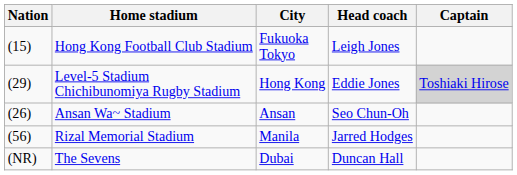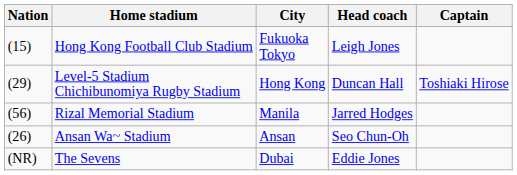 <table class="wikitable">
 <tr>
 <th>Nation</th>
 <th>Home stadium</th>
 <th>City</th>
 <th>Head coach</th>
 <th>Captain</th>
 </tr>
 <tr>
 <td> (15)</td>
 <td><a href='#'>Hong Kong Football Club Stadium</a></td>
 <td><a href='#'>Fukuoka</a><br><a href='#'>Tokyo</a></td>
 <td> <a href='#'>Leigh Jones</a></td>
 <td></td>
 </tr>
 <tr>
 <td> (29)</td>
 <td><a href='#'>Level-5 Stadium</a><br><a href='#'>Chichibunomiya Rugby Stadium</a></td>
 <td><a href='#'>Hong Kong</a></td>
-<td> <a href='#'>Eddie Jones</a></td>
-<td style="background: lightgrey;"><a href='#'>Toshiaki Hirose</a></td>
+<td> <a href='#'>Duncan Hall</a></td>
+<td><a href='#'>Toshiaki Hirose</a></td>
+</tr>
+<tr>
+<td> (56)</td>
+<td><a href='#'>Rizal Memorial Stadium</a></td>
+<td><a href='#'>Manila</a></td>
+<td> <a href='#'>Jarred Hodges</a></td>
+<td></td>
 </tr>
 <tr>
 <td> (26)</td>
 <td><a href='#'>Ansan Wa~ Stadium</a></td>
 <td><a href='#'>Ansan</a></td>
 <td> <a href='#'>Seo Chun-Oh</a></td>
 <td></td>
 </tr>
 <tr>
-<td> (56)</td>
-<td><a href='#'>Rizal Memorial Stadium</a></td>
-<td><a href='#'>Manila</a></td>
-<td> <a href='#'>Jarred Hodges</a></td>
-<td></td>
-</tr>
-<tr>
 <td> (NR)</td>
 <td><a href='#'>The Sevens</a></td>
 <td><a href='#'>Dubai</a></td>
-<td> <a href='#'>Duncan Hall</a></td>
+<td> <a href='#'>Eddie Jones</a></td>
 <td></td>
 </tr>
 </table>
